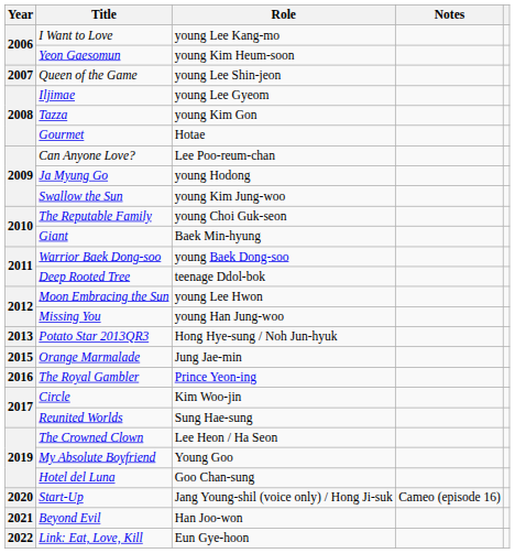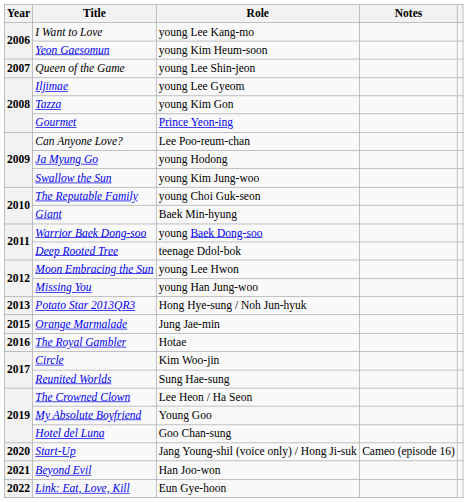 <table class="wikitable sortable plainrowheaders">
 <tr>
 <th>Year</th>
 <th>Title</th>
 <th>Role</th>
 <th>Notes</th>
 <th class="unsortable"></th>
 </tr>
 <tr>
 <th scope="row" rowspan=2>2006</th>
 <td><em>I Want to Love</em></td>
 <td>young Lee Kang-mo</td>
 <td></td>
 <td></td>
 </tr>
 <tr>
 <td><em><a href='#'>Yeon Gaesomun</a></em></td>
 <td>young Kim Heum-soon</td>
 <td></td>
 <td></td>
 </tr>
 <tr>
 <th scope="row">2007</th>
 <td><em>Queen of the Game</em></td>
 <td>young Lee Shin-jeon</td>
 <td></td>
 <td></td>
 </tr>
 <tr>
 <th scope="row" rowspan=3>2008</th>
 <td><em><a href='#'>Iljimae</a></em></td>
 <td>young Lee Gyeom</td>
 <td></td>
 <td></td>
 </tr>
 <tr>
 <td><em><a href='#'>Tazza</a></em></td>
 <td>young Kim Gon</td>
 <td></td>
 <td></td>
 </tr>
 <tr>
 <td><em><a href='#'>Gourmet</a></em></td>
-<td>Hotae</td>
+<td><a href='#'>Prince Yeon-ing</a></td>
 <td></td>
 <td></td>
 </tr>
 <tr>
 <th scope="row" rowspan=3>2009</th>
 <td><em>Can Anyone Love?</em></td>
 <td>Lee Poo-reum-chan</td>
 <td></td>
 <td></td>
 </tr>
 <tr>
 <td><em><a href='#'>Ja Myung Go</a></em></td>
 <td>young Hodong</td>
 <td></td>
 <td></td>
 </tr>
 <tr>
 <td><em><a href='#'>Swallow the Sun</a></em></td>
 <td>young Kim Jung-woo</td>
 <td></td>
 <td></td>
 </tr>
 <tr>
 <th scope="row" rowspan=2>2010</th>
 <td><em><a href='#'>The Reputable Family</a></em></td>
 <td>young Choi Guk-seon</td>
 <td></td>
 <td></td>
 </tr>
 <tr>
 <td><em><a href='#'>Giant</a></em></td>
 <td>Baek Min-hyung</td>
 <td></td>
 <td></td>
 </tr>
 <tr>
 <th scope="row" rowspan=2>2011</th>
 <td><em><a href='#'>Warrior Baek Dong-soo</a></em></td>
 <td>young <a href='#'>Baek Dong-soo</a></td>
 <td></td>
 <td></td>
 </tr>
 <tr>
 <td><em><a href='#'>Deep Rooted Tree</a></em></td>
 <td>teenage Ddol-bok</td>
 <td></td>
 <td></td>
 </tr>
 <tr>
 <th scope="row" rowspan=2>2012</th>
 <td><em><a href='#'>Moon Embracing the Sun</a></em></td>
 <td>young Lee Hwon</td>
 <td></td>
 <td></td>
 </tr>
 <tr>
 <td><em><a href='#'>Missing You</a></em></td>
 <td>young Han Jung-woo</td>
 <td></td>
 <td></td>
 </tr>
 <tr>
 <th scope="row">2013</th>
 <td><em><a href='#'>Potato Star 2013QR3</a></em></td>
 <td>Hong Hye-sung / Noh Jun-hyuk</td>
 <td></td>
 <td></td>
 </tr>
 <tr>
 <th scope="row">2015</th>
 <td><em><a href='#'>Orange Marmalade</a></em></td>
 <td>Jung Jae-min</td>
 <td></td>
 <td></td>
 </tr>
 <tr>
 <th scope="row">2016</th>
 <td><em><a href='#'>The Royal Gambler</a></em></td>
-<td><a href='#'>Prince Yeon-ing</a></td>
+<td>Hotae</td>
 <td></td>
 <td></td>
 </tr>
 <tr>
 <th scope="row" rowspan=2>2017</th>
 <td><a href='#'><em>Circle</em></a></td>
 <td>Kim Woo-jin</td>
 <td></td>
 <td></td>
 </tr>
 <tr>
 <td><em><a href='#'>Reunited Worlds</a></em></td>
 <td>Sung Hae-sung</td>
 <td></td>
 <td></td>
 </tr>
 <tr>
 <th scope="row" rowspan=3>2019</th>
 <td><em><a href='#'>The Crowned Clown</a></em></td>
 <td>Lee Heon / Ha Seon</td>
 <td></td>
 <td></td>
 </tr>
 <tr>
 <td><em><a href='#'>My Absolute Boyfriend</a></em></td>
 <td>Young Goo</td>
 <td></td>
 <td></td>
 </tr>
 <tr>
 <td><em><a href='#'>Hotel del Luna</a></em></td>
 <td>Goo Chan-sung</td>
 <td></td>
 <td></td>
 </tr>
 <tr>
 <th scope="row">2020</th>
 <td><em><a href='#'>Start-Up</a></em></td>
 <td>Jang Young-shil (voice only) / Hong Ji-suk</td>
 <td>Cameo (episode 16)</td>
 <td></td>
 </tr>
 <tr>
 <th scope="row">2021</th>
 <td><em><a href='#'>Beyond Evil</a></em></td>
 <td>Han Joo-won</td>
 <td></td>
 <td></td>
 </tr>
 <tr>
 <th scope="row">2022</th>
 <td><em><a href='#'>Link: Eat, Love, Kill</a></em></td>
 <td>Eun Gye-hoon</td>
 <td></td>
 <td></td>
 </tr>
 </table>
